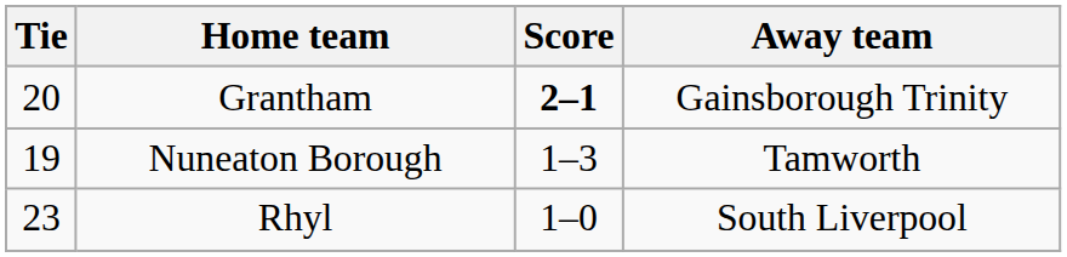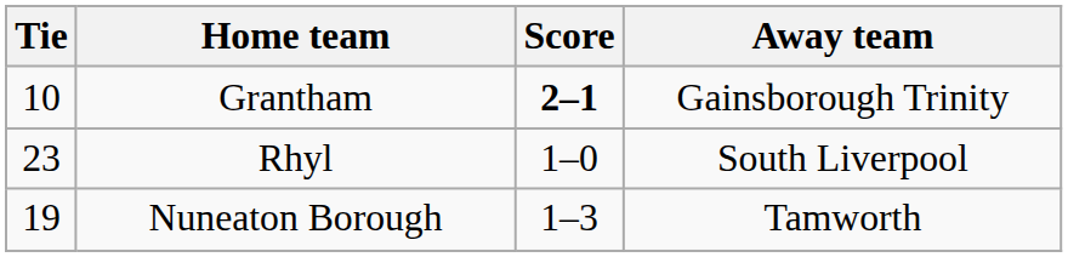 <table class="wikitable" style="text-align:center;">
 <tr>
 <th width=20>Tie</th>
 <th width=175>Home team</th>
 <th width=20>Score</th>
 <th width=175>Away team</th>
 </tr>
 <tr>
-<td>20</td>
+<td>10</td>
 <td>Grantham</td>
 <td><strong>2–1</strong></td>
 <td>Gainsborough Trinity</td>
+</tr>
+<tr>
+<td>23</td>
+<td>Rhyl</td>
+<td>1–0</td>
+<td>South Liverpool</td>
 </tr>
 <tr>
 <td>19</td>
 <td>Nuneaton Borough</td>
 <td>1–3</td>
 <td>Tamworth</td>
 </tr>
-<tr>
-<td>23</td>
-<td>Rhyl</td>
-<td>1–0</td>
-<td>South Liverpool</td>
-</tr>
 </table>
